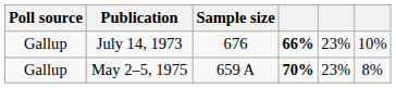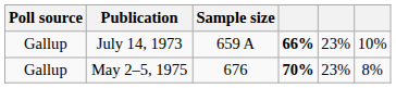 <table class="wikitable" style="font-size:90%;text-align:center;">
 <tr>
 <th>Poll source</th>
 <th style="width:90px;">Publication</th>
 <th>Sample size</th>
 <th></th>
 <th></th>
 <th></th>
 </tr>
 <tr>
 <td>Gallup</td>
 <td>July 14, 1973</td>
-<td>676</td>
+<td>659 A</td>
 <td><strong>66%</strong></td>
 <td>23%</td>
 <td>10%</td>
 </tr>
 <tr>
 <td>Gallup</td>
 <td>May 2–5, 1975</td>
-<td>659 A</td>
+<td>676</td>
 <td><strong>70%</strong></td>
 <td>23%</td>
 <td>8%</td>
 </tr>
 </table>
